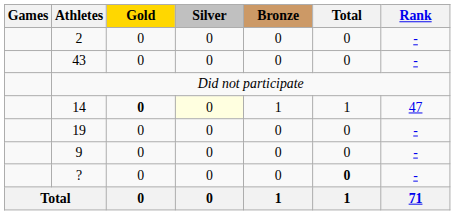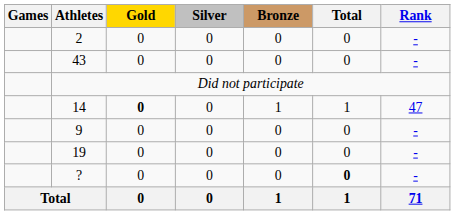 <table class="wikitable sortable" style="text-align:center; font-size:90%;">
 <tr>
 <th>Games</th>
 <th>Athletes</th>
 <th style="background:gold; width:4.5em; font-weight:bold;">Gold</th>
 <th style="background:silver; width:4.5em; font-weight:bold;">Silver</th>
 <th style="background:#cc9966; width:4.5em; font-weight:bold;">Bronze</th>
 <th style="width:4.5em; font-weight:bold;">Total</th>
 <th style="width:4.5em; font-weight:bold;"><a href='#'>Rank</a></th>
 </tr>
 <tr>
 <td align=left></td>
 <td>2</td>
 <td>0</td>
 <td>0</td>
 <td>0</td>
 <td>0</td>
 <td><a href='#'>-</a></td>
 </tr>
 <tr>
 <td align=left></td>
 <td>43</td>
 <td>0</td>
 <td>0</td>
 <td>0</td>
 <td>0</td>
 <td><a href='#'>-</a></td>
 </tr>
 <tr>
 <td align=left></td>
 <td rowspan=1 colspan=6><em>Did not participate</em></td>
 </tr>
 <tr>
 <td align=left></td>
 <td>14</td>
 <td><strong>0</strong></td>
-<td style="background: lightyellow;">0</td>
+<td>0</td>
 <td>1</td>
 <td>1</td>
 <td><a href='#'>47</a></td>
 </tr>
 <tr>
 <td align=left></td>
-<td>19</td>
+<td>9</td>
 <td>0</td>
 <td>0</td>
 <td>0</td>
 <td>0</td>
 <td><a href='#'>-</a></td>
 </tr>
 <tr>
 <td align=left></td>
-<td>9</td>
+<td>19</td>
 <td>0</td>
 <td>0</td>
 <td>0</td>
 <td>0</td>
 <td><a href='#'>-</a></td>
 </tr>
 <tr>
 <td align=left></td>
 <td>?</td>
 <td>0</td>
 <td>0</td>
 <td>0</td>
 <td><strong>0</strong></td>
 <td><a href='#'>-</a></td>
 </tr>
 <tr>
 <th colspan=2>Total</th>
 <th>0</th>
 <th>0</th>
 <th>1</th>
 <th>1</th>
 <th><a href='#'>71</a></th>
 </tr>
 </table>
